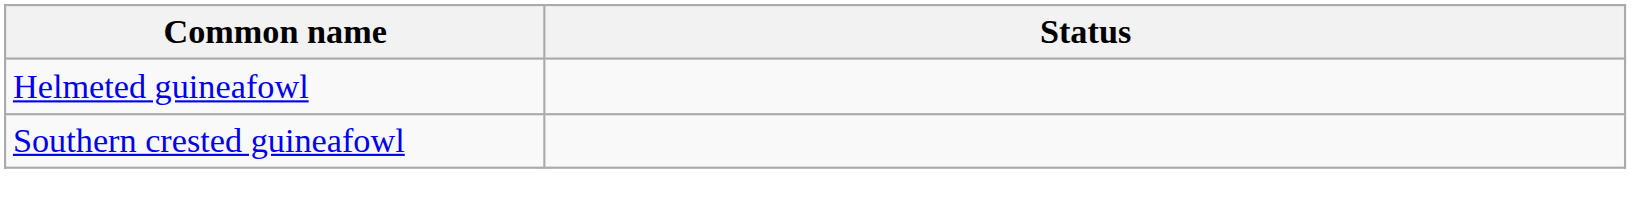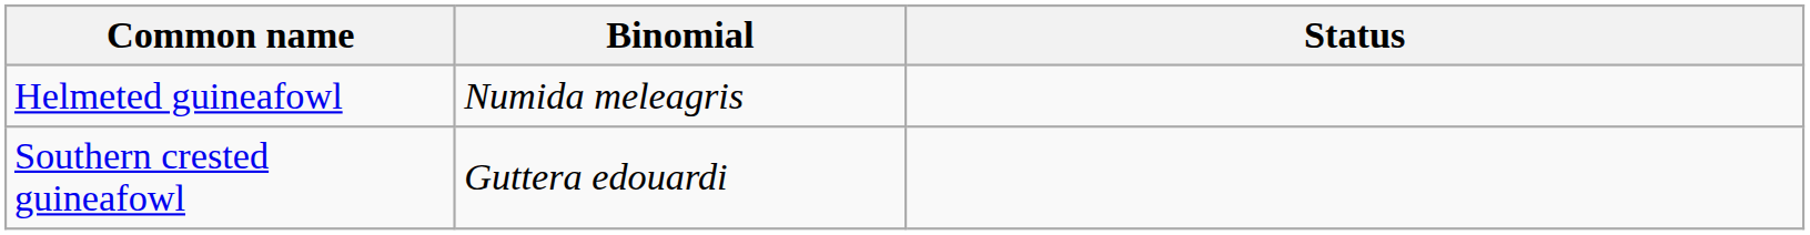 <table width=60% class="wikitable">
 <tr>
 <th width=25%>Common name</th>
+<th width=25%>Binomial</th>
 <th width=50%>Status</th>
 </tr>
 <tr>
 <td><a href='#'>Helmeted guineafowl</a></td>
+<td><em>Numida meleagris</em></td>
 <td></td>
 </tr>
 <tr>
 <td><a href='#'>Southern crested guineafowl</a></td>
+<td><em>Guttera edouardi</em></td>
 <td></td>
 </tr>
 </table>
